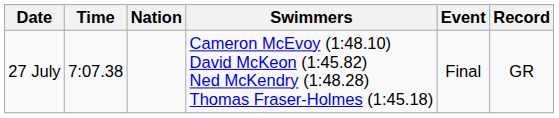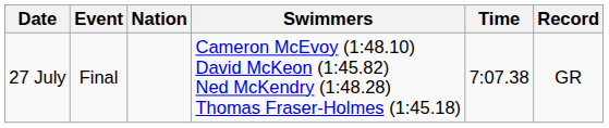 <table class=wikitable style=text-align:center>
 <tr>
 <th>Date</th>
-<th>Time</th>
+<th>Event</th>
 <th>Nation</th>
 <th>Swimmers</th>
-<th>Event</th>
+<th>Time</th>
 <th>Record</th>
 </tr>
 <tr>
 <td>27 July</td>
-<td>7:07.38</td>
+<td>Final</td>
 <td align=left></td>
 <td align=left><a href='#'>Cameron McEvoy</a> (1:48.10)<br><a href='#'>David McKeon</a> (1:45.82)<br><a href='#'>Ned McKendry</a> (1:48.28)<br><a href='#'>Thomas Fraser-Holmes</a> (1:45.18)</td>
-<td>Final</td>
+<td>7:07.38</td>
 <td>GR</td>
 </tr>
 </table>
